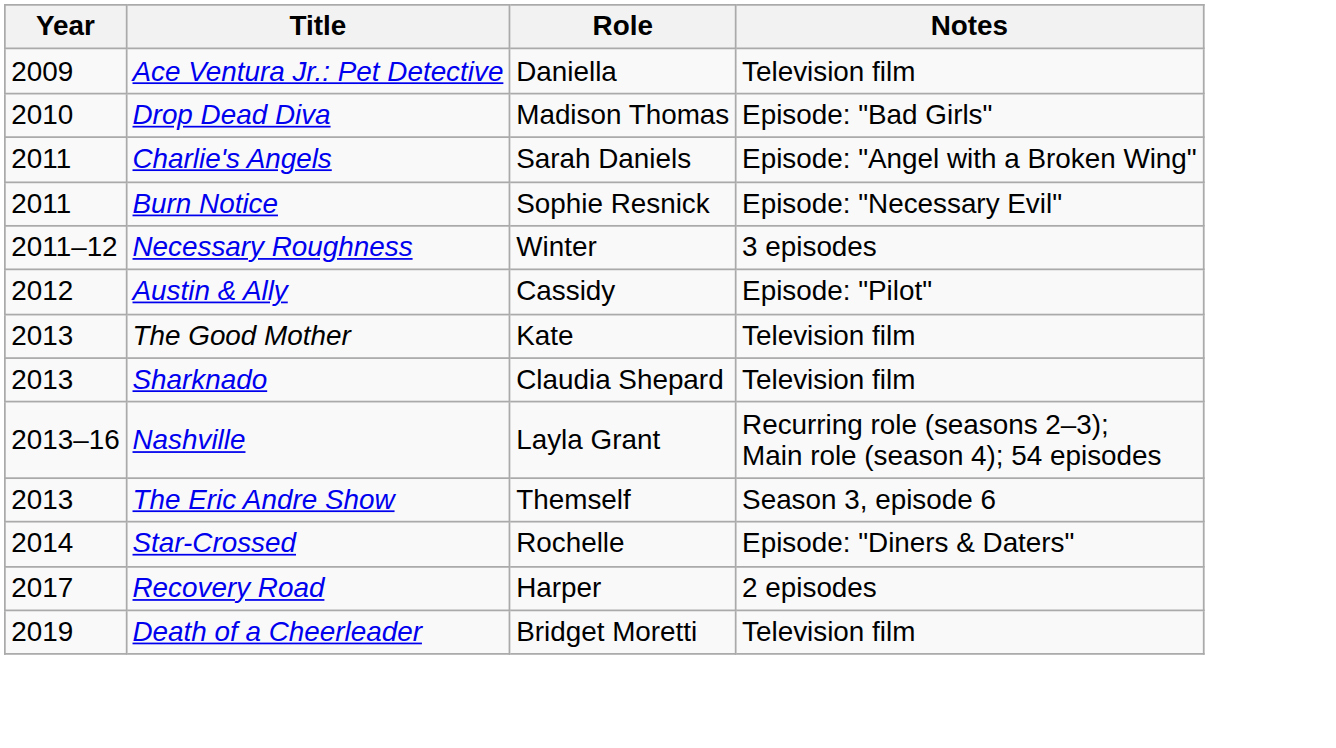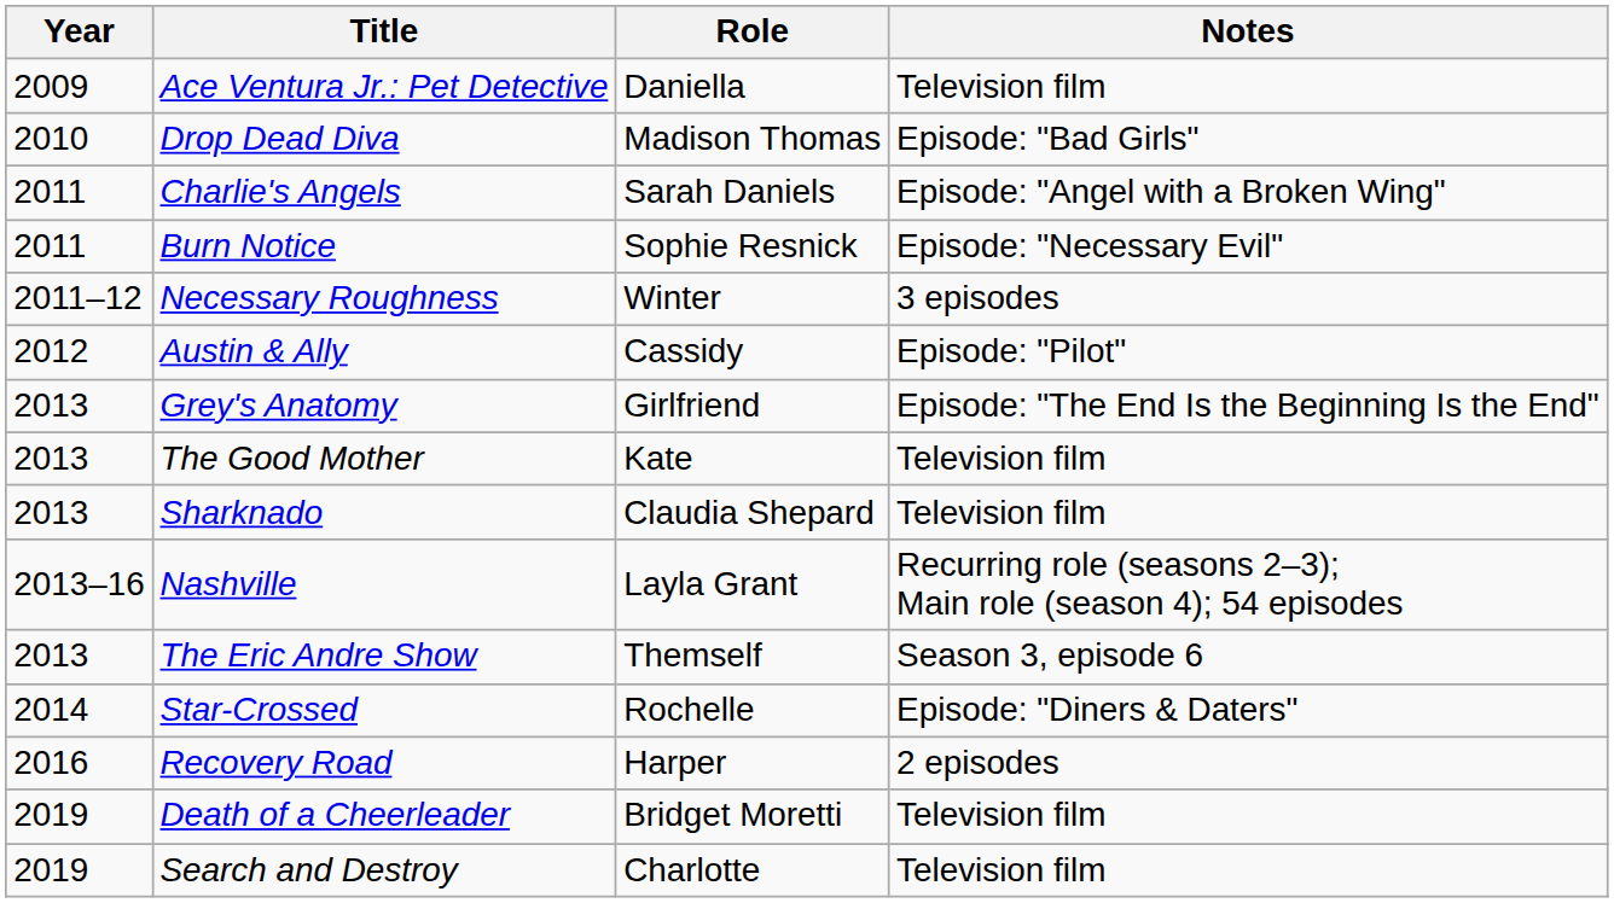 <table class="wikitable sortable">
 <tr>
 <th>Year</th>
 <th>Title</th>
 <th>Role</th>
 <th class="unsortable">Notes</th>
 </tr>
 <tr>
 <td>2009</td>
 <td><em><a href='#'>Ace Ventura Jr.: Pet Detective</a></em></td>
 <td>Daniella</td>
 <td>Television film</td>
 </tr>
 <tr>
 <td>2010</td>
 <td><em><a href='#'>Drop Dead Diva</a></em></td>
 <td>Madison Thomas</td>
 <td>Episode: "Bad Girls"</td>
 </tr>
 <tr>
 <td>2011</td>
 <td><em><a href='#'>Charlie's Angels</a></em></td>
 <td>Sarah Daniels</td>
 <td>Episode: "Angel with a Broken Wing"</td>
 </tr>
 <tr>
 <td>2011</td>
 <td><em><a href='#'>Burn Notice</a></em></td>
 <td>Sophie Resnick</td>
 <td>Episode: "Necessary Evil"</td>
 </tr>
 <tr>
 <td>2011–12</td>
 <td><em><a href='#'>Necessary Roughness</a></em></td>
 <td>Winter</td>
 <td>3 episodes</td>
 </tr>
 <tr>
 <td>2012</td>
 <td><em><a href='#'>Austin & Ally</a></em></td>
 <td>Cassidy</td>
 <td>Episode: "Pilot"</td>
 </tr>
 <tr>
 <td>2013</td>
+<td><em><a href='#'>Grey's Anatomy</a></em></td>
+<td>Girlfriend</td>
+<td>Episode: "The End Is the Beginning Is the End"</td>
+</tr>
+<tr>
+<td>2013</td>
 <td><em>The Good Mother</em></td>
 <td>Kate</td>
 <td>Television film</td>
 </tr>
 <tr>
 <td>2013</td>
 <td><em><a href='#'>Sharknado</a></em></td>
 <td>Claudia Shepard</td>
 <td>Television film</td>
 </tr>
 <tr>
 <td>2013–16</td>
 <td><em><a href='#'>Nashville</a></em></td>
 <td>Layla Grant</td>
 <td>Recurring role (seasons 2–3); <br> Main role (season 4); 54 episodes</td>
 </tr>
 <tr>
 <td>2013</td>
 <td><em><a href='#'>The Eric Andre Show</a></em></td>
 <td>Themself</td>
 <td>Season 3, episode 6</td>
 </tr>
 <tr>
 <td>2014</td>
 <td><em><a href='#'>Star-Crossed</a></em></td>
 <td>Rochelle</td>
 <td>Episode: "Diners & Daters"</td>
 </tr>
 <tr>
-<td>2017</td>
+<td>2016</td>
 <td><em><a href='#'>Recovery Road</a></em></td>
 <td>Harper</td>
 <td>2 episodes</td>
 </tr>
 <tr>
 <td>2019</td>
 <td><em><a href='#'>Death of a Cheerleader</a></em></td>
 <td>Bridget Moretti</td>
 <td>Television film</td>
 </tr>
+<tr>
+<td>2019</td>
+<td><em>Search and Destroy</em></td>
+<td>Charlotte</td>
+<td>Television film</td>
+</tr>
 </table>
